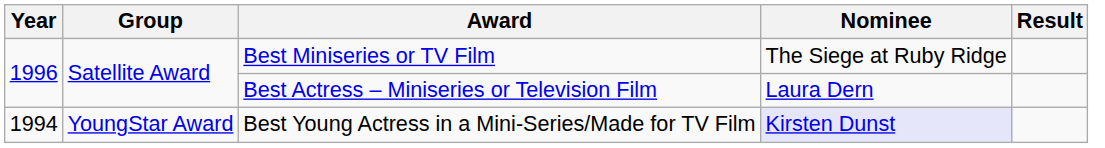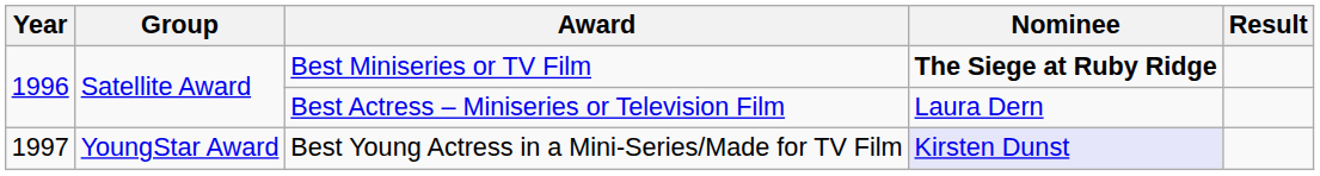 <table class="wikitable">
 <tr>
 <th>Year</th>
 <th>Group</th>
 <th>Award</th>
 <th>Nominee</th>
 <th>Result</th>
 </tr>
 <tr>
 <td rowspan="2"><a href='#'>1996</a></td>
 <td rowspan="2"><a href='#'>Satellite Award</a></td>
 <td><a href='#'>Best Miniseries or TV Film</a></td>
-<td>The Siege at Ruby Ridge</td>
+<td><strong>The Siege at Ruby Ridge</strong></td>
 <td></td>
 </tr>
 <tr>
 <td><a href='#'>Best Actress – Miniseries or Television Film</a></td>
 <td><a href='#'>Laura Dern</a></td>
 <td></td>
 </tr>
 <tr>
-<td>1994</td>
+<td>1997</td>
 <td><a href='#'>YoungStar Award</a></td>
 <td>Best Young Actress in a Mini-Series/Made for TV Film</td>
 <td style="background: lavender;"><a href='#'>Kirsten Dunst</a></td>
 <td></td>
 </tr>
 </table>
